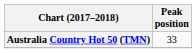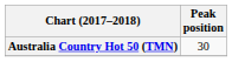 <table class="wikitable sortable plainrowheaders" style="text-align:center;">
 <tr>
 <th>Chart (2017–2018)</th>
 <th>Peak <br> position</th>
 </tr>
 <tr>
 <th scope="row">Australia <a href='#'>Country Hot 50</a> (<a href='#'>TMN</a>)</th>
-<td>33</td>
+<td>30</td>
 </tr>
 <tr>
 </tr>
 <tr>
 </tr>
 <tr>
 </tr>
 </table>
